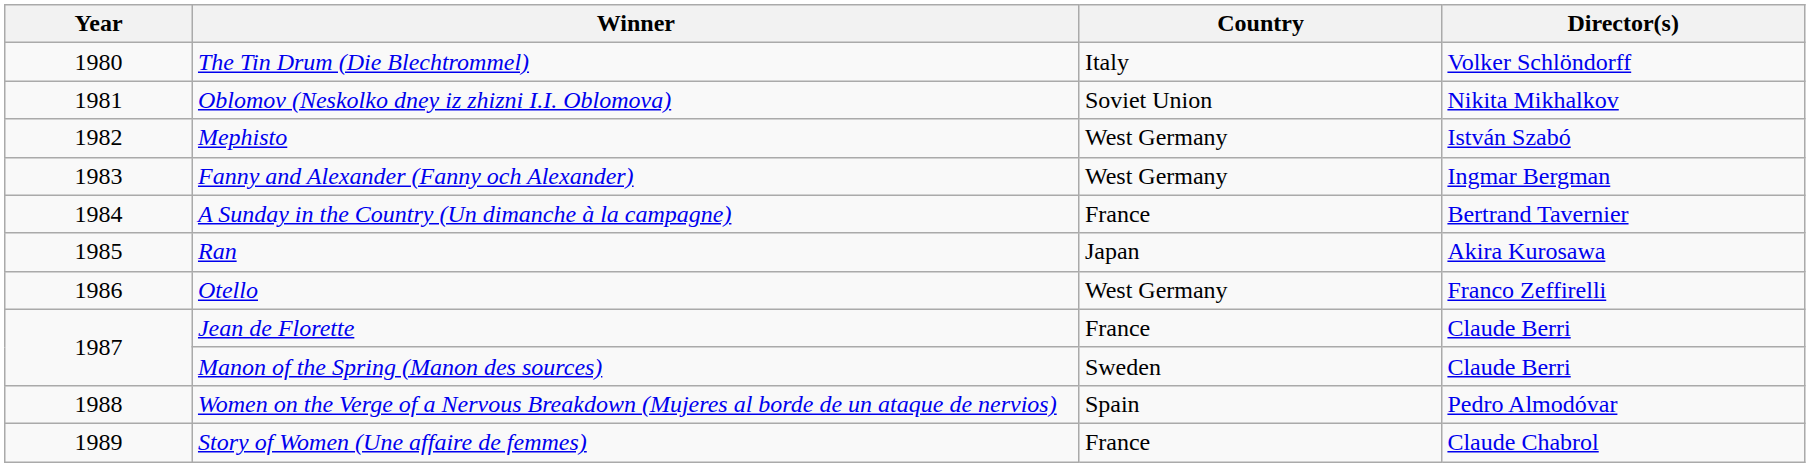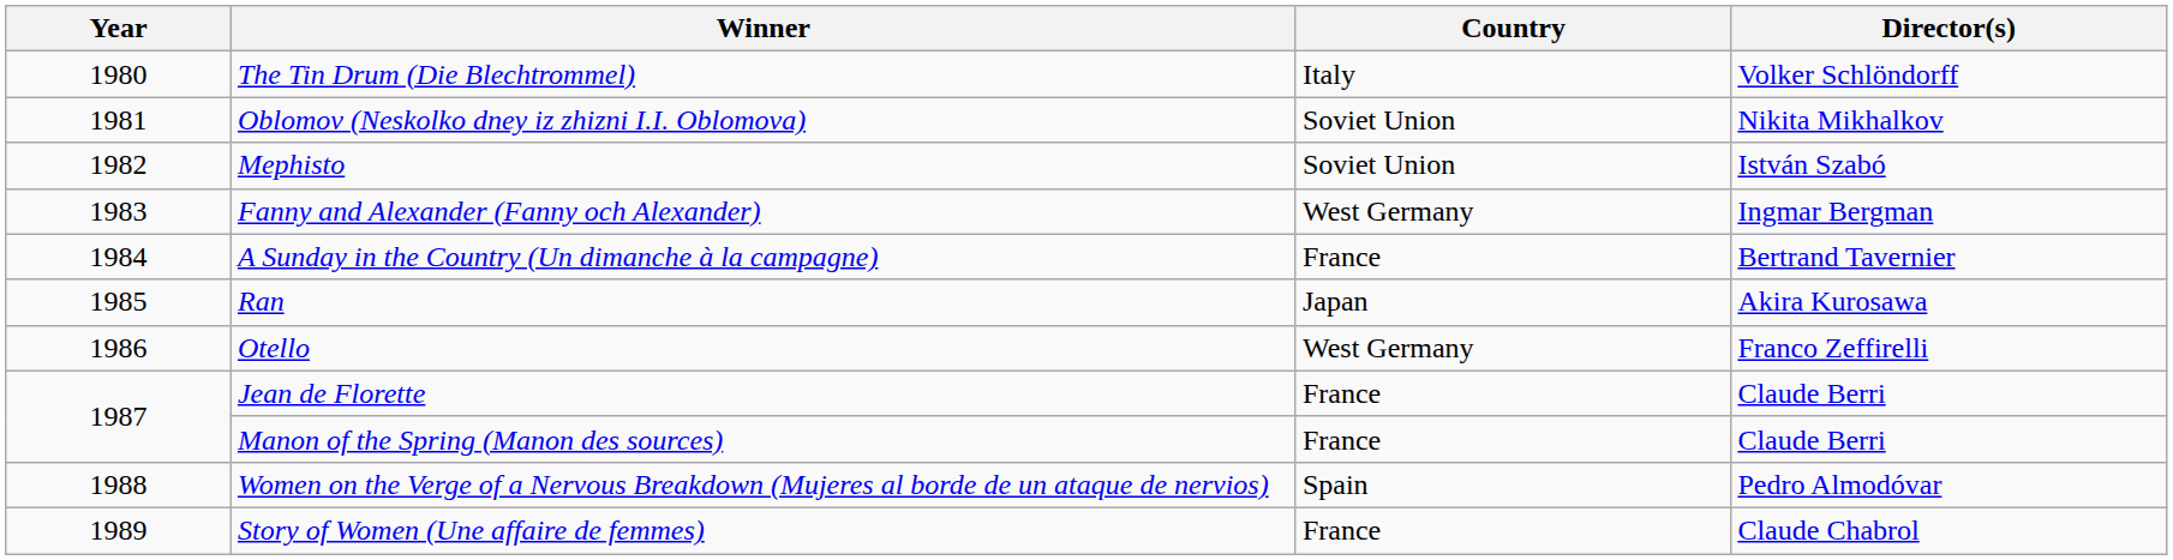 <table class="wikitable" width="95%" cellpadding="5">
 <tr>
 <th width="100"><strong>Year</strong></th>
 <th width="500"><strong>Winner</strong></th>
 <th width="200"><strong>Country</strong></th>
 <th width="200"><strong>Director(s)</strong></th>
 </tr>
 <tr>
 <td style="text-align:center;">1980</td>
 <td><em><a href='#'>The Tin Drum (Die Blechtrommel)</a></em></td>
 <td>Italy</td>
 <td><a href='#'>Volker Schlöndorff</a></td>
 </tr>
 <tr>
 <td style="text-align:center;">1981</td>
 <td><em><a href='#'>Oblomov (Neskolko dney iz zhizni I.I. Oblomova)</a></em></td>
 <td>Soviet Union</td>
 <td><a href='#'>Nikita Mikhalkov</a></td>
 </tr>
 <tr>
 <td style="text-align:center;">1982</td>
 <td><em><a href='#'>Mephisto</a></em></td>
-<td>West Germany</td>
+<td>Soviet Union</td>
 <td><a href='#'>István Szabó</a></td>
 </tr>
 <tr>
 <td style="text-align:center;">1983</td>
 <td><em><a href='#'>Fanny and Alexander (Fanny och Alexander)</a></em></td>
 <td>West Germany</td>
 <td><a href='#'>Ingmar Bergman</a></td>
 </tr>
 <tr>
 <td style="text-align:center;">1984</td>
 <td><em><a href='#'>A Sunday in the Country (Un dimanche à la campagne)</a></em></td>
 <td>France</td>
 <td><a href='#'>Bertrand Tavernier</a></td>
 </tr>
 <tr>
 <td style="text-align:center;">1985</td>
 <td><em><a href='#'>Ran</a></em></td>
 <td>Japan</td>
 <td><a href='#'>Akira Kurosawa</a></td>
 </tr>
 <tr>
 <td style="text-align:center;">1986</td>
 <td><em><a href='#'>Otello</a></em></td>
 <td>West Germany</td>
 <td><a href='#'>Franco Zeffirelli</a></td>
 </tr>
 <tr>
 <td rowspan="2" style="text-align:center;">1987</td>
 <td><em><a href='#'>Jean de Florette</a></em></td>
 <td>France</td>
 <td><a href='#'>Claude Berri</a></td>
 </tr>
 <tr>
 <td><em><a href='#'>Manon of the Spring (Manon des sources)</a></em></td>
-<td>Sweden</td>
+<td>France</td>
 <td><a href='#'>Claude Berri</a></td>
 </tr>
 <tr>
 <td style="text-align:center;">1988</td>
 <td><em><a href='#'>Women on the Verge of a Nervous Breakdown (Mujeres al borde de un ataque de nervios)</a></em></td>
 <td>Spain</td>
 <td><a href='#'>Pedro Almodóvar</a></td>
 </tr>
 <tr>
 <td style="text-align:center;">1989</td>
 <td><em><a href='#'>Story of Women (Une affaire de femmes)</a></em></td>
 <td>France</td>
 <td><a href='#'>Claude Chabrol</a></td>
 </tr>
 </table>
